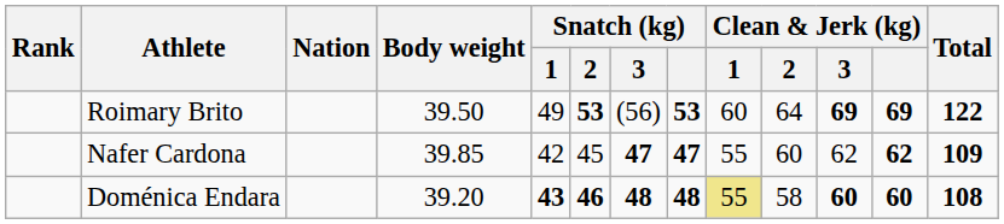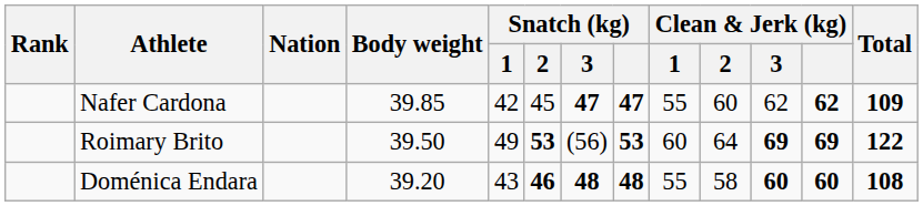 <table class="sortable wikitable" style="text-align:center">
 <tr>
 <th rowspan="2">Rank</th>
 <th rowspan="2">Athlete</th>
 <th rowspan="2">Nation</th>
 <th rowspan=2>Body weight</th>
 <th colspan=4>Snatch (kg)</th>
 <th colspan=4>Clean & Jerk (kg)</th>
 <th rowspan=2>Total</th>
 </tr>
 <tr>
 <th>1</th>
 <th>2</th>
 <th>3</th>
 <th></th>
 <th>1</th>
 <th>2</th>
 <th>3</th>
 <th></th>
 </tr>
 <tr>
 <td></td>
+<td align="left">Nafer Cardona</td>
+<td align="left"></td>
+<td>39.85</td>
+<td>42</td>
+<td>45</td>
+<td><strong>47</strong></td>
+<td><strong>47</strong></td>
+<td>55</td>
+<td>60</td>
+<td>62</td>
+<td><strong>62</strong></td>
+<td><strong>109</strong></td>
+</tr>
+<tr>
+<td></td>
 <td align="left">Roimary Brito</td>
 <td align="left"></td>
 <td>39.50</td>
 <td>49</td>
 <td><strong>53</strong></td>
 <td>(56)</td>
 <td><strong>53</strong></td>
 <td>60</td>
 <td>64</td>
 <td><strong>69</strong></td>
 <td><strong>69</strong></td>
 <td><strong>122</strong></td>
 </tr>
 <tr>
 <td></td>
-<td align="left">Nafer Cardona</td>
-<td align="left"></td>
-<td>39.85</td>
-<td>42</td>
-<td>45</td>
-<td><strong>47</strong></td>
-<td><strong>47</strong></td>
-<td>55</td>
-<td>60</td>
-<td>62</td>
-<td><strong>62</strong></td>
-<td><strong>109</strong></td>
-</tr>
-<tr>
-<td></td>
 <td align="left">Doménica Endara</td>
 <td align="left"></td>
 <td>39.20</td>
-<td><strong>43</strong></td>
+<td>43</td>
 <td><strong>46</strong></td>
 <td><strong>48</strong></td>
 <td><strong>48</strong></td>
-<td style="background: khaki;">55</td>
+<td>55</td>
 <td>58</td>
 <td><strong>60</strong></td>
 <td><strong>60</strong></td>
 <td><strong>108</strong></td>
 </tr>
 </table>
